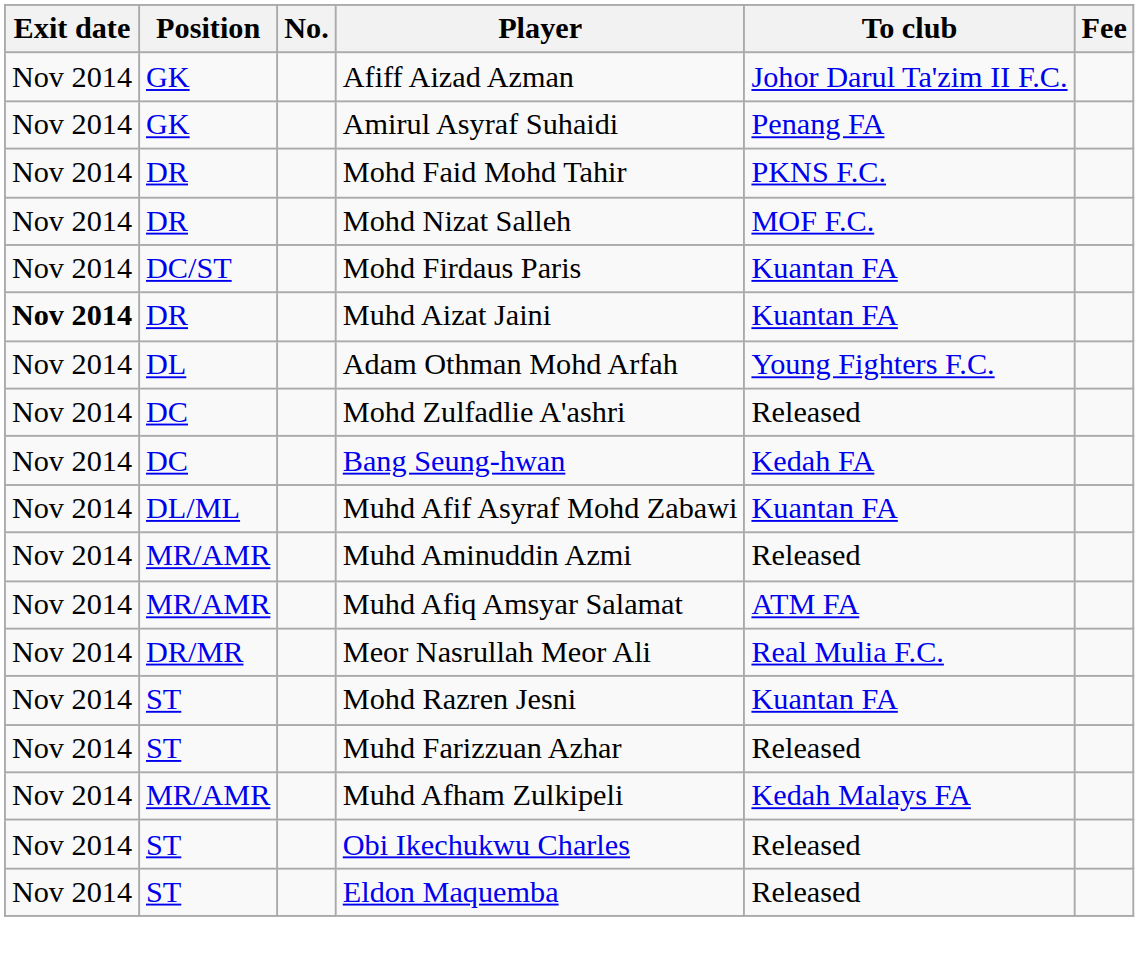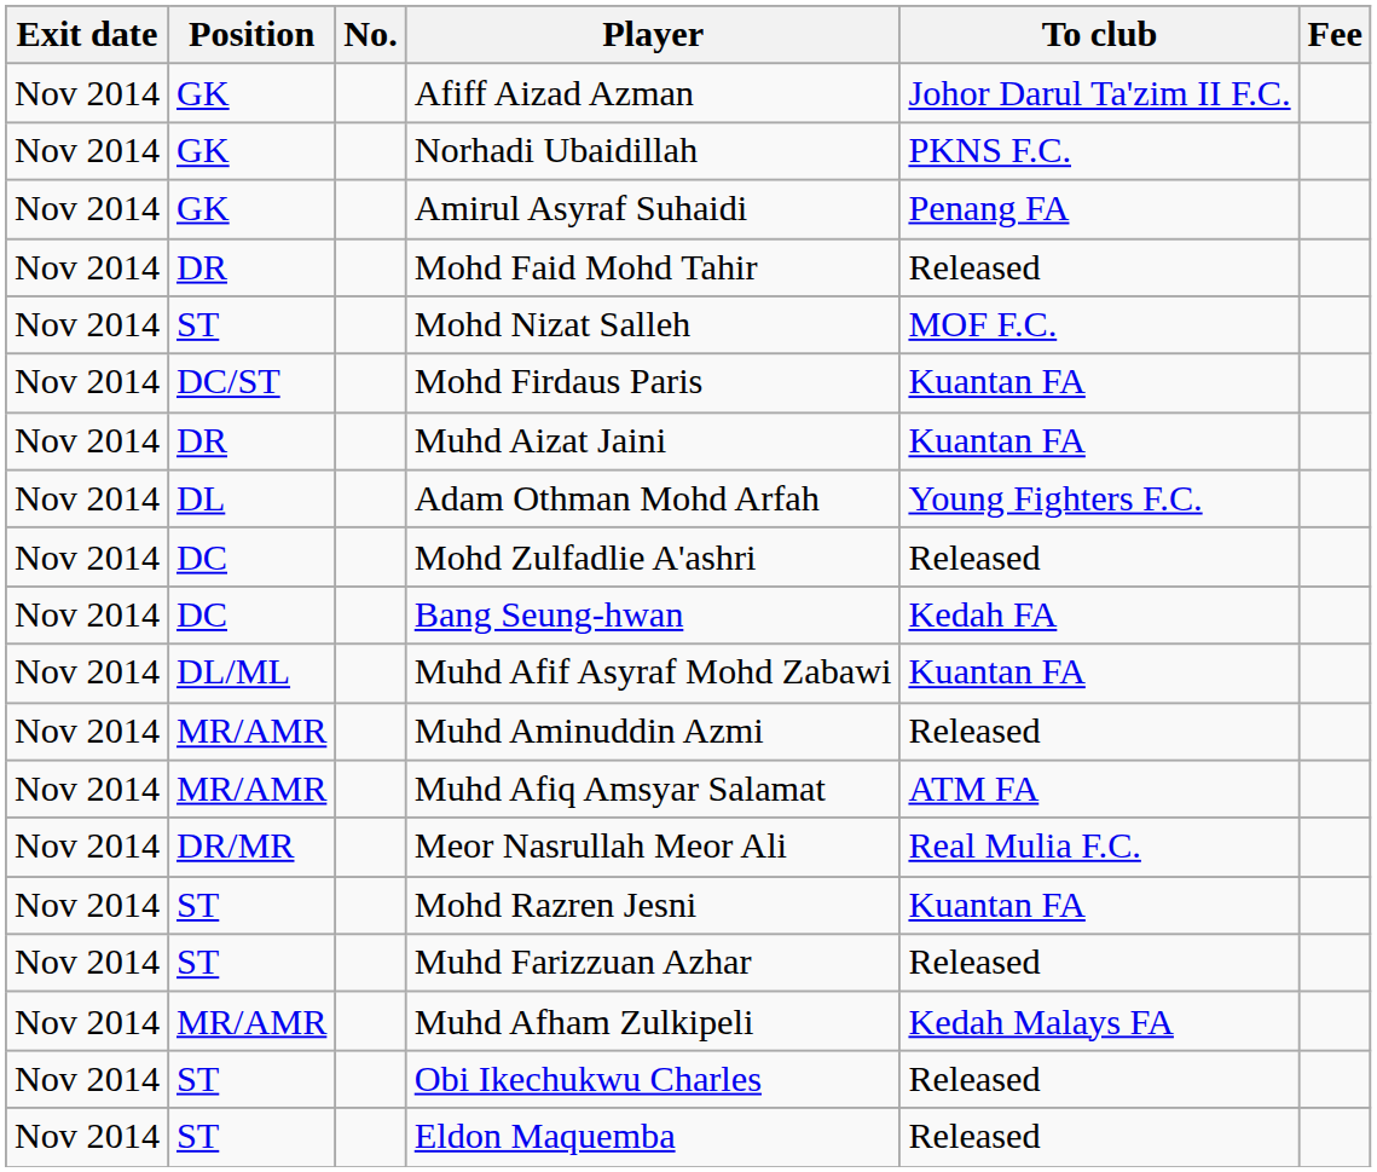 <table class="wikitable sortable">
 <tr>
 <th>Exit date</th>
 <th>Position</th>
 <th>No.</th>
 <th>Player</th>
 <th>To club</th>
 <th>Fee</th>
 </tr>
 <tr>
 <td>Nov 2014</td>
 <td><a href='#'>GK</a></td>
 <td></td>
 <td> Afiff Aizad Azman</td>
 <td> <a href='#'>Johor Darul Ta'zim II F.C.</a></td>
 <td></td>
 </tr>
 <tr>
 <td>Nov 2014</td>
 <td><a href='#'>GK</a></td>
 <td></td>
+<td> Norhadi Ubaidillah</td>
+<td> <a href='#'>PKNS F.C.</a></td>
+<td></td>
+</tr>
+<tr>
+<td>Nov 2014</td>
+<td><a href='#'>GK</a></td>
+<td></td>
 <td> Amirul Asyraf Suhaidi</td>
 <td> <a href='#'>Penang FA</a></td>
 <td></td>
 </tr>
 <tr>
 <td>Nov 2014</td>
 <td><a href='#'>DR</a></td>
 <td></td>
 <td> Mohd Faid Mohd Tahir</td>
-<td> <a href='#'>PKNS F.C.</a></td>
+<td>Released</td>
 <td></td>
 </tr>
 <tr>
 <td>Nov 2014</td>
-<td><a href='#'>DR</a></td>
+<td><a href='#'>ST</a></td>
 <td></td>
 <td> Mohd Nizat Salleh</td>
 <td> <a href='#'>MOF F.C.</a></td>
 <td></td>
 </tr>
 <tr>
 <td>Nov 2014</td>
 <td><a href='#'>DC/ST</a></td>
 <td></td>
 <td> Mohd Firdaus Paris</td>
 <td> <a href='#'>Kuantan FA</a></td>
 <td></td>
 </tr>
 <tr>
-<td><strong>Nov 2014</strong></td>
+<td>Nov 2014</td>
 <td><a href='#'>DR</a></td>
 <td></td>
 <td> Muhd Aizat Jaini</td>
 <td> <a href='#'>Kuantan FA</a></td>
 <td></td>
 </tr>
 <tr>
 <td>Nov 2014</td>
 <td><a href='#'>DL</a></td>
 <td></td>
 <td> Adam Othman Mohd Arfah</td>
 <td> <a href='#'>Young Fighters F.C.</a></td>
 <td></td>
 </tr>
 <tr>
 <td>Nov 2014</td>
 <td><a href='#'>DC</a></td>
 <td></td>
 <td> Mohd Zulfadlie A'ashri</td>
 <td>Released</td>
 <td></td>
 </tr>
 <tr>
 <td>Nov 2014</td>
 <td><a href='#'>DC</a></td>
 <td></td>
 <td> <a href='#'>Bang Seung-hwan</a></td>
 <td> <a href='#'>Kedah FA</a></td>
 <td></td>
 </tr>
 <tr>
 <td>Nov 2014</td>
 <td><a href='#'>DL/ML</a></td>
 <td></td>
 <td> Muhd Afif Asyraf Mohd Zabawi</td>
 <td> <a href='#'>Kuantan FA</a></td>
 <td></td>
 </tr>
 <tr>
 <td>Nov 2014</td>
 <td><a href='#'>MR/AMR</a></td>
 <td></td>
 <td> Muhd Aminuddin Azmi</td>
 <td>Released</td>
 <td></td>
 </tr>
 <tr>
 <td>Nov 2014</td>
 <td><a href='#'>MR/AMR</a></td>
 <td></td>
 <td> Muhd Afiq Amsyar Salamat</td>
 <td> <a href='#'>ATM FA</a></td>
 <td></td>
 </tr>
 <tr>
 <td>Nov 2014</td>
 <td><a href='#'>DR/MR</a></td>
 <td></td>
 <td> Meor Nasrullah Meor Ali</td>
 <td> <a href='#'>Real Mulia F.C.</a></td>
 <td></td>
 </tr>
 <tr>
 <td>Nov 2014</td>
 <td><a href='#'>ST</a></td>
 <td></td>
 <td> Mohd Razren Jesni</td>
 <td> <a href='#'>Kuantan FA</a></td>
 <td></td>
 </tr>
 <tr>
 <td>Nov 2014</td>
 <td><a href='#'>ST</a></td>
 <td></td>
 <td> Muhd Farizzuan Azhar</td>
 <td>Released</td>
 <td></td>
 </tr>
 <tr>
 <td>Nov 2014</td>
 <td><a href='#'>MR/AMR</a></td>
 <td></td>
 <td> Muhd Afham Zulkipeli</td>
 <td> <a href='#'>Kedah Malays FA</a></td>
 <td></td>
 </tr>
 <tr>
 <td>Nov 2014</td>
 <td><a href='#'>ST</a></td>
 <td></td>
 <td> <a href='#'>Obi Ikechukwu Charles</a></td>
 <td>Released</td>
 <td></td>
 </tr>
 <tr>
 <td>Nov 2014</td>
 <td><a href='#'>ST</a></td>
 <td></td>
 <td> <a href='#'>Eldon Maquemba</a></td>
 <td>Released</td>
 <td></td>
 </tr>
 </table>
